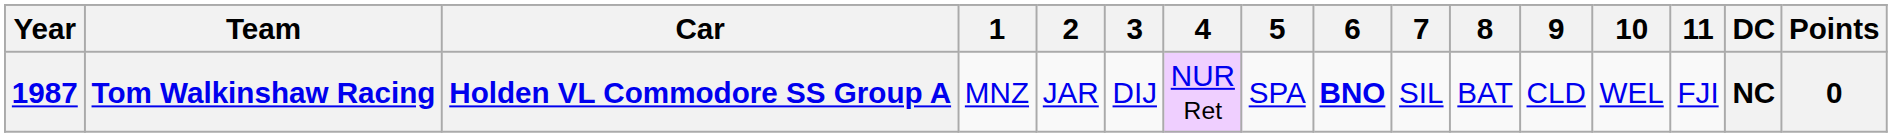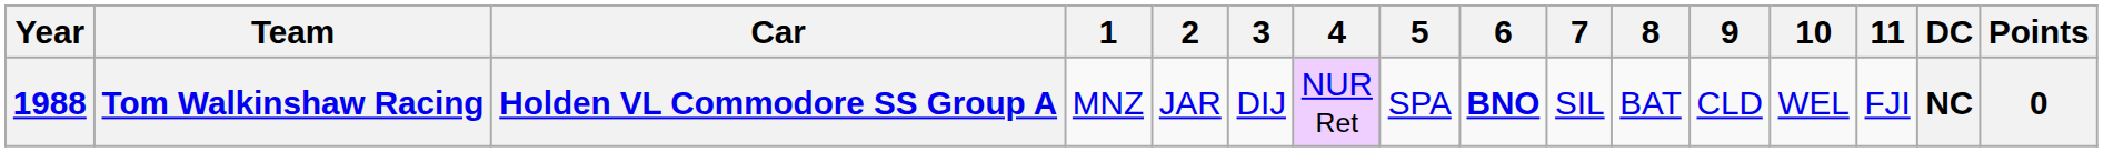 <table class="wikitable" style="text-align:center; font-size:95%">
 <tr>
 <th>Year</th>
 <th>Team</th>
 <th>Car</th>
 <th>1</th>
 <th>2</th>
 <th>3</th>
 <th>4</th>
 <th>5</th>
 <th>6</th>
 <th>7</th>
 <th>8</th>
 <th>9</th>
 <th>10</th>
 <th>11</th>
 <th>DC</th>
 <th>Points</th>
 </tr>
 <tr>
-<th><a href='#'>1987</a></th>
+<th><a href='#'>1988</a></th>
 <th> <a href='#'>Tom Walkinshaw Racing</a></th>
 <th><a href='#'>Holden VL Commodore SS Group A</a></th>
 <td><a href='#'>MNZ</a></td>
 <td><a href='#'>JAR</a></td>
 <td><a href='#'>DIJ</a></td>
 <td style="background:#efcfff;"><a href='#'>NUR</a><br><small>Ret</small></td>
 <td><a href='#'>SPA</a></td>
 <td><strong><a href='#'>BNO</a></strong></td>
 <td><a href='#'>SIL</a></td>
 <td><a href='#'>BAT</a></td>
 <td><a href='#'>CLD</a></td>
 <td><a href='#'>WEL</a></td>
 <td><a href='#'>FJI</a></td>
 <th>NC</th>
 <th>0</th>
 </tr>
 </table>
